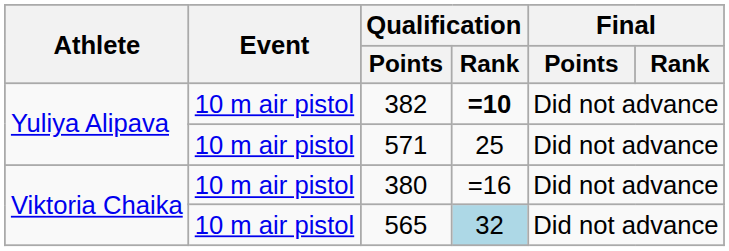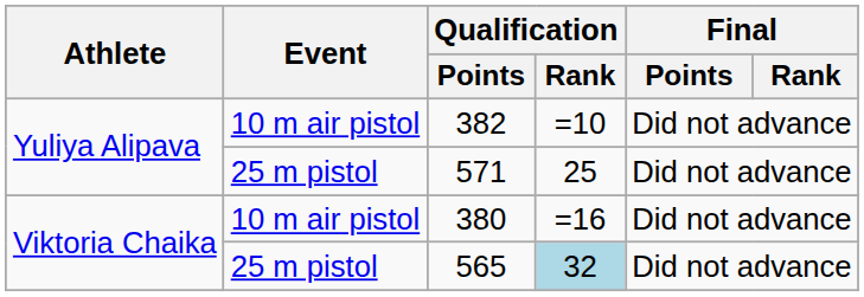 <table class="wikitable" style="font-size:90%">
 <tr>
 <th rowspan="2">Athlete</th>
 <th rowspan="2">Event</th>
 <th colspan=2>Qualification</th>
 <th colspan=2>Final</th>
 </tr>
 <tr style="font-size:95%">
 <th>Points</th>
 <th>Rank</th>
 <th>Points</th>
 <th>Rank</th>
 </tr>
 <tr align=center>
 <td align=left rowspan=2><a href='#'>Yuliya Alipava</a></td>
 <td align=left><a href='#'>10 m air pistol</a></td>
 <td>382</td>
-<td><strong>=10</strong></td>
+<td>=10</td>
 <td colspan=2>Did not advance</td>
 </tr>
 <tr align=center>
-<td align=left><a href='#'>10 m air pistol</a></td>
+<td align=left><a href='#'>25 m pistol</a></td>
 <td>571</td>
 <td>25</td>
 <td colspan=2>Did not advance</td>
 </tr>
 <tr align=center>
 <td align=left rowspan=2><a href='#'>Viktoria Chaika</a></td>
 <td align=left><a href='#'>10 m air pistol</a></td>
 <td>380</td>
 <td>=16</td>
 <td colspan=2>Did not advance</td>
 </tr>
 <tr align=center>
-<td align=left><a href='#'>10 m air pistol</a></td>
+<td align=left><a href='#'>25 m pistol</a></td>
 <td>565</td>
 <td style="background: lightblue;">32</td>
 <td colspan=2>Did not advance</td>
 </tr>
 </table>
